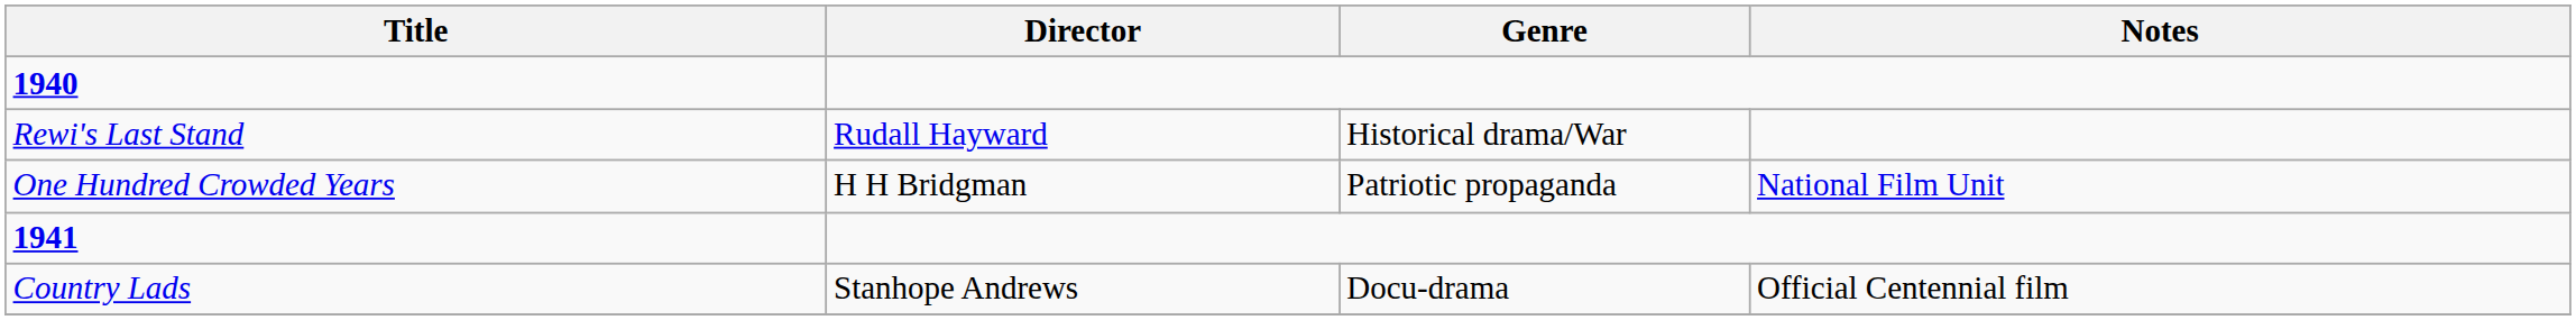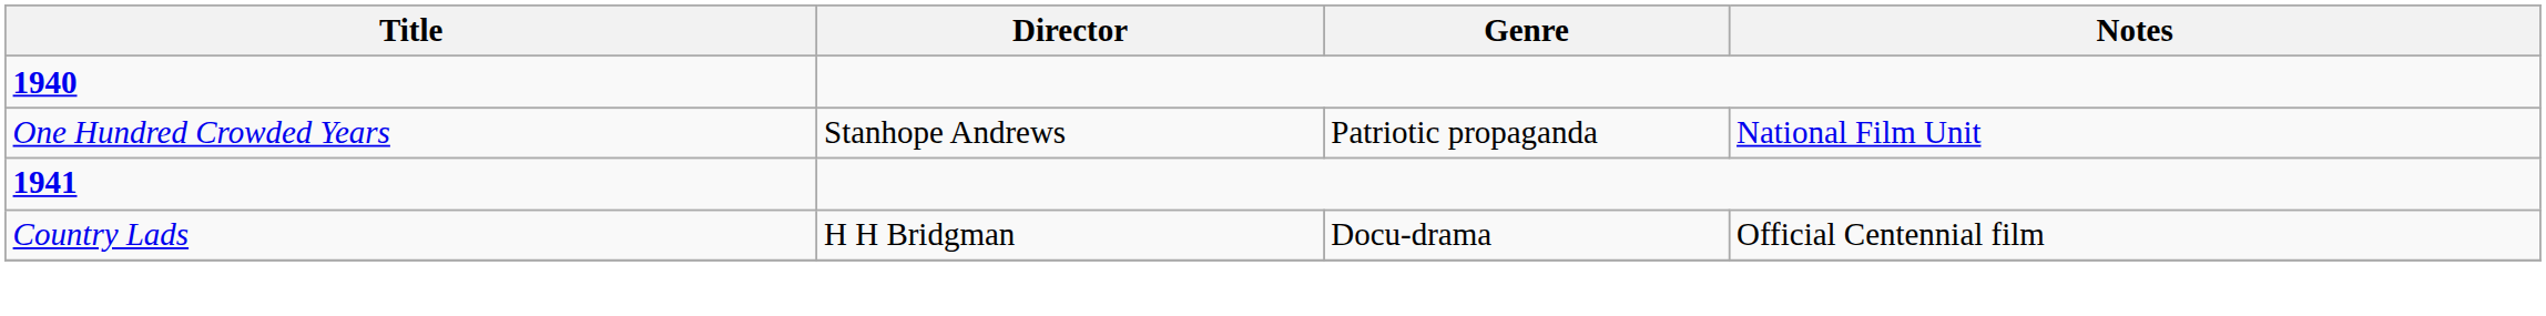 <table class="wikitable" width= "100%">
 <tr>
 <th width=32%>Title</th>
 <th width=20%>Director</th>
 <th width=16%>Genre</th>
 <th width=32%>Notes</th>
 </tr>
 <tr>
 <td><strong><a href='#'>1940</a></strong></td>
 </tr>
 <tr>
-<td><em><a href='#'>Rewi's Last Stand</a></em></td>
-<td><a href='#'>Rudall Hayward</a></td>
-<td>Historical drama/War</td>
-<td></td>
-</tr>
-<tr>
 <td><em><a href='#'>One Hundred Crowded Years</a></em></td>
-<td>H H Bridgman</td>
+<td>Stanhope Andrews</td>
 <td>Patriotic propaganda</td>
 <td><a href='#'>National Film Unit</a></td>
 </tr>
 <tr>
 <td><strong><a href='#'>1941</a></strong></td>
 </tr>
 <tr>
 <td><em><a href='#'>Country Lads</a></em></td>
-<td>Stanhope Andrews</td>
+<td>H H Bridgman</td>
 <td>Docu-drama</td>
 <td>Official Centennial film</td>
 </tr>
 <tr>
 </tr>
 </table>
